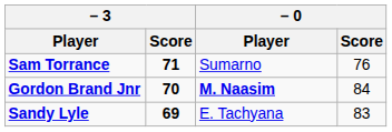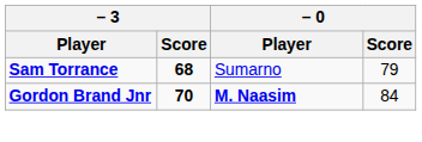 <table class=wikitable>
 <tr>
 <th colspan=2> – 3</th>
 <th colspan=2> – 0</th>
 </tr>
 <tr>
 <th width=140>Player</th>
 <th>Score</th>
 <th width=140>Player</th>
 <th>Score</th>
 </tr>
 <tr>
 <td><strong><a href='#'>Sam Torrance</a></strong></td>
-<td align=center><strong>71</strong></td>
+<td align=center><strong>68</strong></td>
 <td><a href='#'>Sumarno</a></td>
-<td align=center>76</td>
+<td align=center>79</td>
 </tr>
 <tr>
 <td><strong><a href='#'>Gordon Brand Jnr</a></strong></td>
 <td align=center><strong>70</strong></td>
 <td><strong><a href='#'>M. Naasim</a></strong></td>
 <td align=center>84</td>
 </tr>
-<tr>
-<td><strong><a href='#'>Sandy Lyle</a></strong></td>
-<td align=center><strong>69</strong></td>
-<td><a href='#'>E. Tachyana</a></td>
-<td align=center>83</td>
-</tr>
 </table>
